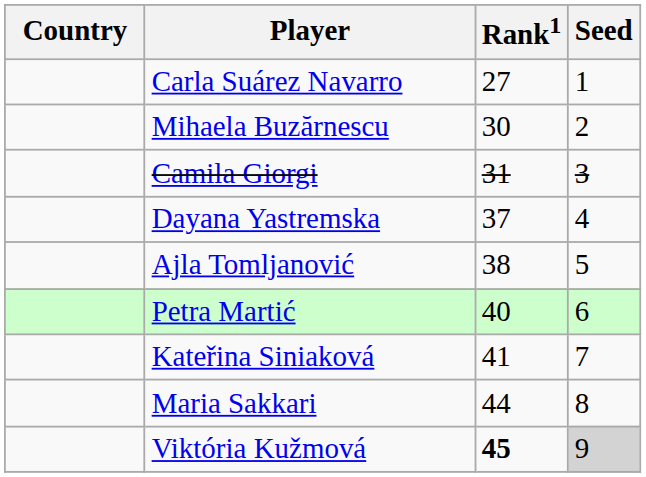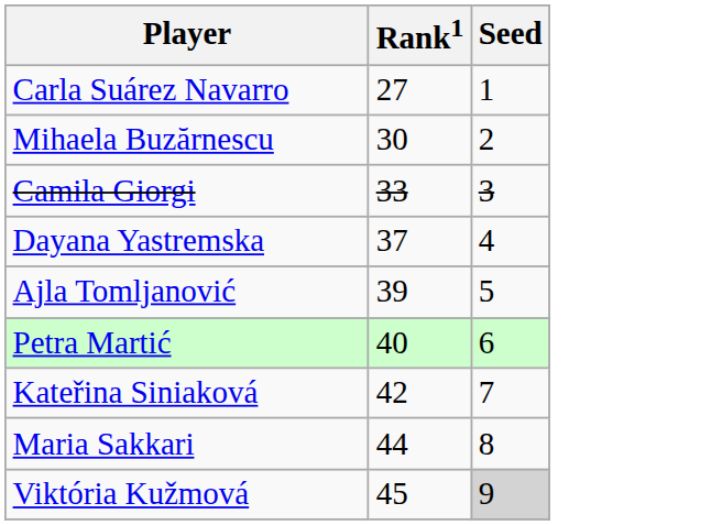 <table class="sortable wikitable">
 <tr>
-<th width="70">Country</th>
 <th width="175">Player</th>
 <th>Rank<sup>1</sup></th>
 <th>Seed</th>
 </tr>
 <tr>
-<td></td>
 <td><a href='#'>Carla Suárez Navarro</a></td>
 <td>27</td>
 <td>1</td>
 </tr>
 <tr>
-<td></td>
 <td><a href='#'>Mihaela Buzărnescu</a></td>
 <td>30</td>
 <td>2</td>
 </tr>
 <tr>
-<td><s></s></td>
 <td><s><a href='#'>Camila Giorgi</a></s></td>
-<td><s>31</s></td>
+<td><s>33</s></td>
 <td><s>3</s></td>
 </tr>
 <tr>
-<td></td>
 <td><a href='#'>Dayana Yastremska</a></td>
 <td>37</td>
 <td>4</td>
 </tr>
 <tr>
-<td></td>
 <td><a href='#'>Ajla Tomljanović</a></td>
-<td>38</td>
+<td>39</td>
 <td>5</td>
 </tr>
 <tr style="background:#cfc;">
-<td></td>
 <td><a href='#'>Petra Martić</a></td>
 <td>40</td>
 <td>6</td>
 </tr>
 <tr>
-<td></td>
 <td><a href='#'>Kateřina Siniaková</a></td>
-<td>41</td>
+<td>42</td>
 <td>7</td>
 </tr>
 <tr>
-<td></td>
 <td><a href='#'>Maria Sakkari</a></td>
 <td>44</td>
 <td>8</td>
 </tr>
 <tr>
-<td></td>
 <td><a href='#'>Viktória Kužmová</a></td>
-<td><strong>45</strong></td>
+<td>45</td>
 <td style="background: lightgrey;">9</td>
 </tr>
 </table>
